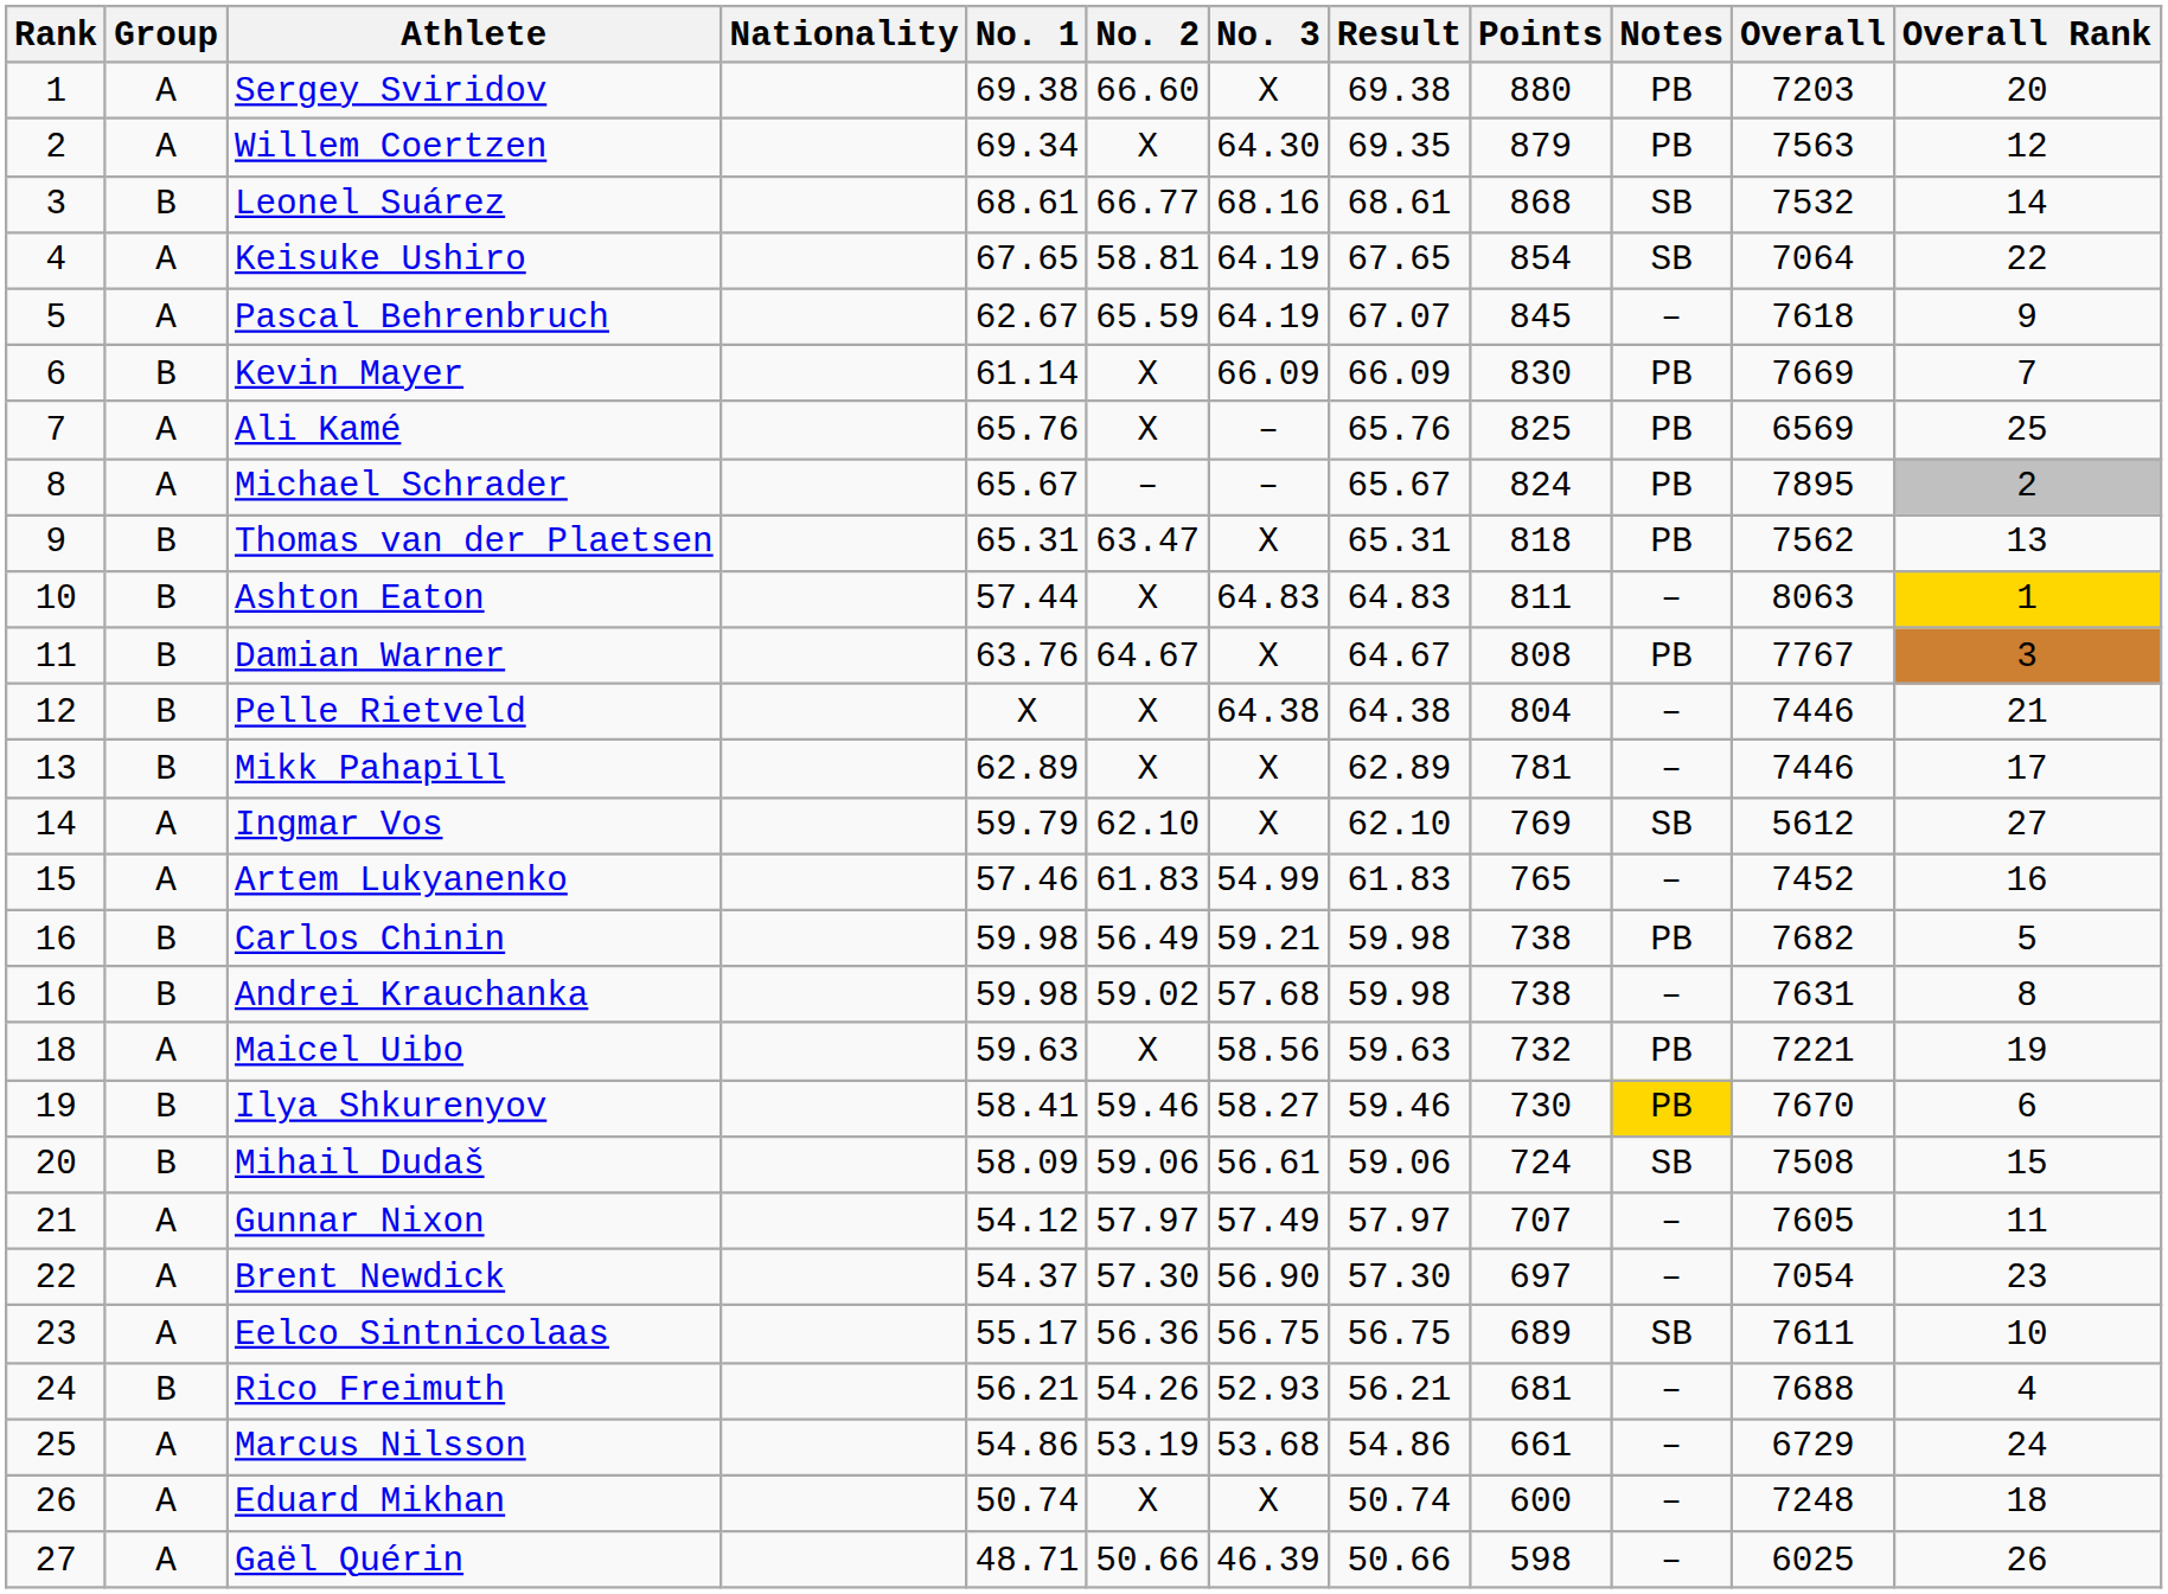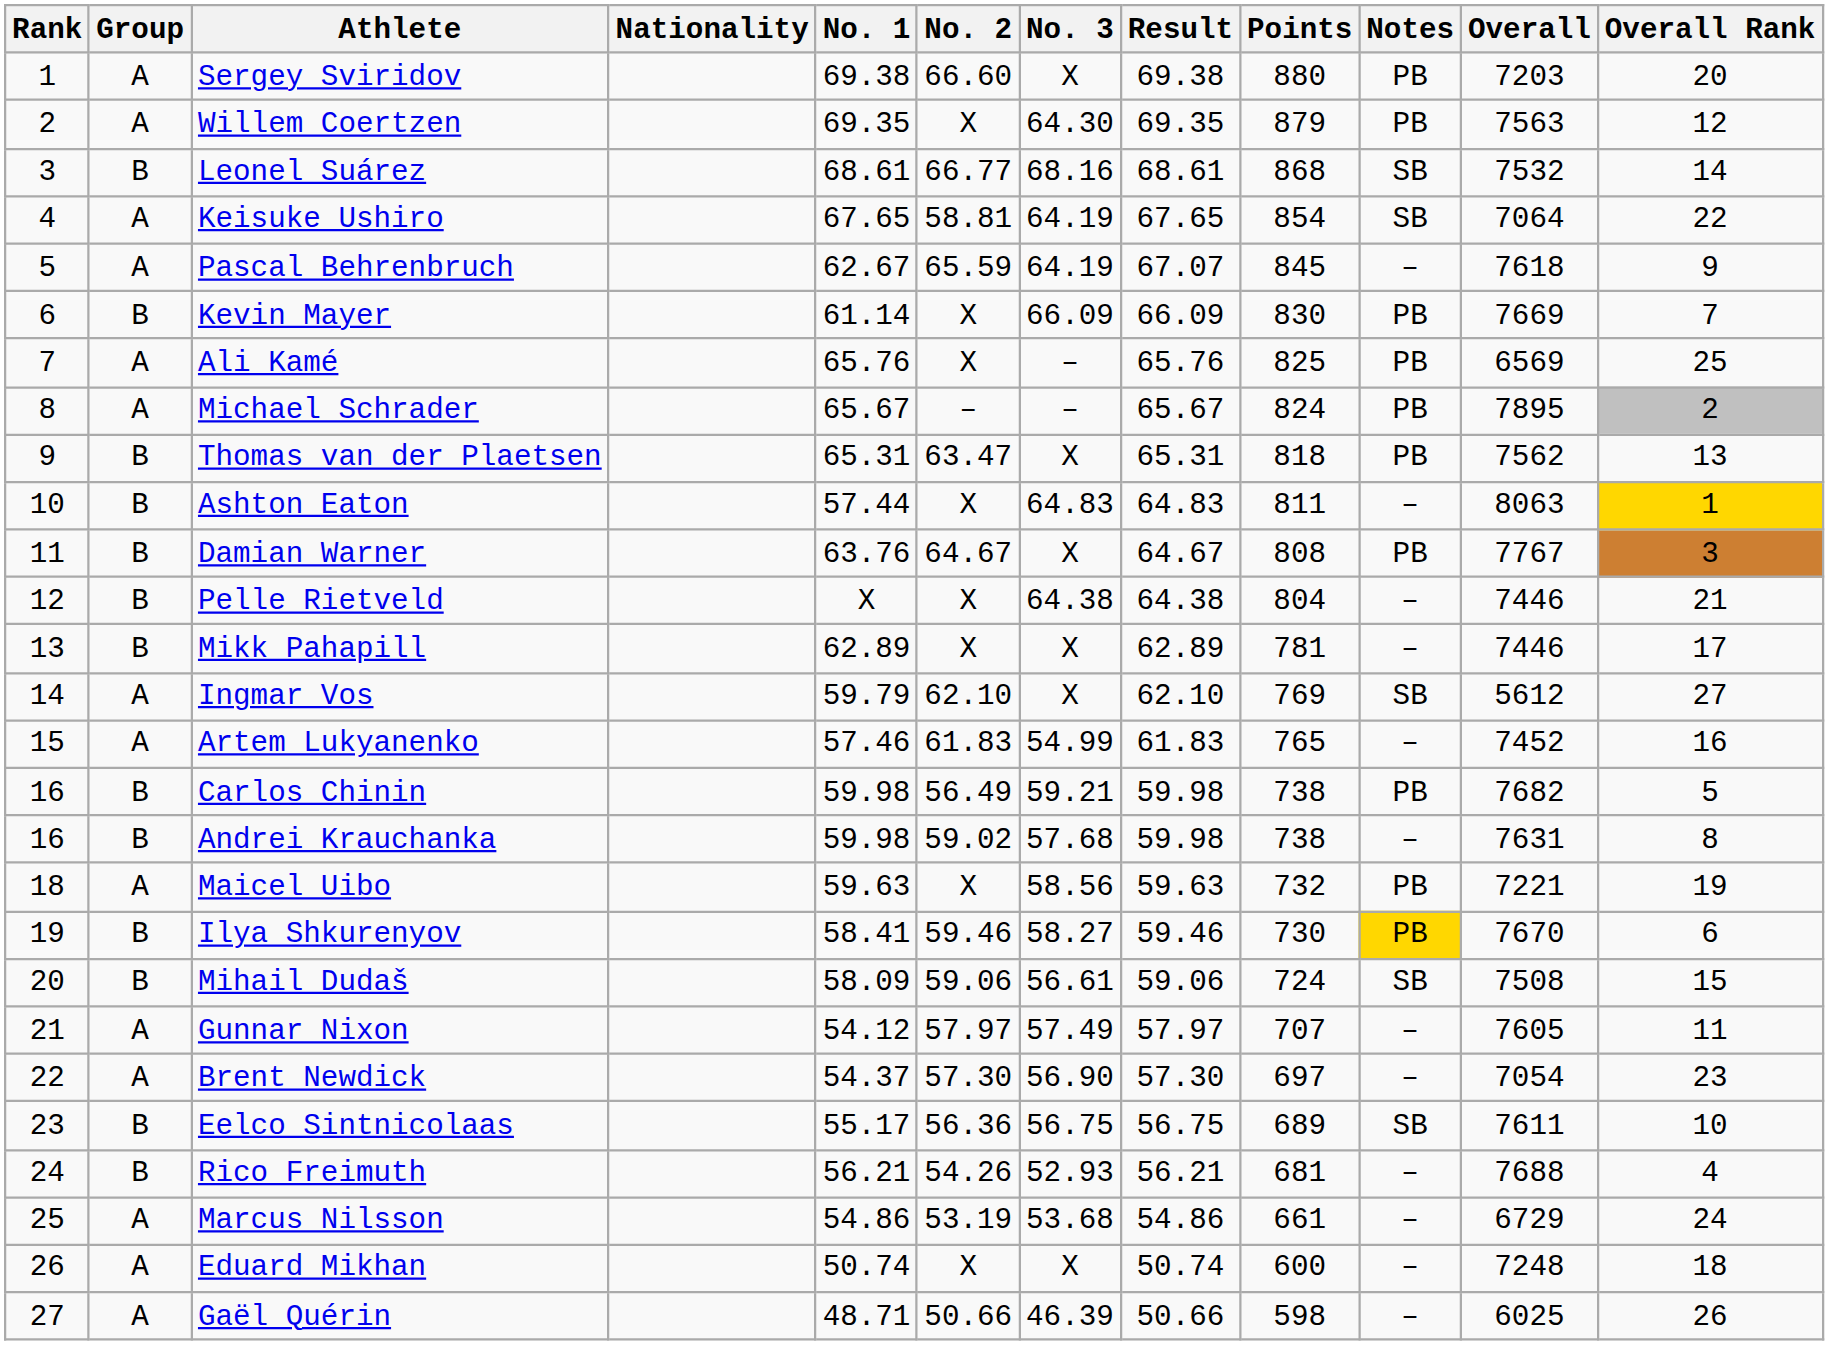 <table class="wikitable sortable" style="text-align:center">
 <tr>
 <th>Rank</th>
 <th>Group</th>
 <th>Athlete</th>
 <th>Nationality</th>
 <th>No. 1</th>
 <th>No. 2</th>
 <th>No. 3</th>
 <th>Result</th>
 <th>Points</th>
 <th>Notes</th>
 <th>Overall</th>
 <th>Overall Rank</th>
 </tr>
 <tr>
 <td>1</td>
 <td>A</td>
 <td align=left><a href='#'>Sergey Sviridov</a></td>
 <td align=left></td>
 <td>69.38</td>
 <td>66.60</td>
 <td>X</td>
 <td>69.38</td>
 <td>880</td>
 <td>PB</td>
 <td>7203</td>
 <td>20</td>
 </tr>
 <tr>
 <td>2</td>
 <td>A</td>
 <td align="left"><a href='#'>Willem Coertzen</a></td>
 <td align="left"></td>
-<td>69.34</td>
+<td>69.35</td>
 <td>X</td>
 <td>64.30</td>
 <td>69.35</td>
 <td>879</td>
 <td>PB</td>
 <td>7563</td>
 <td>12</td>
 </tr>
 <tr>
 <td>3</td>
 <td>B</td>
 <td align=left><a href='#'>Leonel Suárez</a></td>
 <td align=left></td>
 <td>68.61</td>
 <td>66.77</td>
 <td>68.16</td>
 <td>68.61</td>
 <td>868</td>
 <td>SB</td>
 <td>7532</td>
 <td>14</td>
 </tr>
 <tr>
 <td>4</td>
 <td>A</td>
 <td align="left"><a href='#'>Keisuke Ushiro</a></td>
 <td align="left"></td>
 <td>67.65</td>
 <td>58.81</td>
 <td>64.19</td>
 <td>67.65</td>
 <td>854</td>
 <td>SB</td>
 <td>7064</td>
 <td>22</td>
 </tr>
 <tr>
 <td>5</td>
 <td>A</td>
 <td align="left"><a href='#'>Pascal Behrenbruch</a></td>
 <td align="left"></td>
 <td>62.67</td>
 <td>65.59</td>
 <td>64.19</td>
 <td>67.07</td>
 <td>845</td>
 <td>–</td>
 <td>7618</td>
 <td>9</td>
 </tr>
 <tr>
 <td>6</td>
 <td>B</td>
 <td align="left"><a href='#'>Kevin Mayer</a></td>
 <td align="left"></td>
 <td>61.14</td>
 <td>X</td>
 <td>66.09</td>
 <td>66.09</td>
 <td>830</td>
 <td>PB</td>
 <td>7669</td>
 <td>7</td>
 </tr>
 <tr>
 <td>7</td>
 <td>A</td>
 <td align="left"><a href='#'>Ali Kamé</a></td>
 <td align="left"></td>
 <td>65.76</td>
 <td>X</td>
 <td>–</td>
 <td>65.76</td>
 <td>825</td>
 <td>PB</td>
 <td>6569</td>
 <td>25</td>
 </tr>
 <tr>
 <td>8</td>
 <td>A</td>
 <td align="left"><a href='#'>Michael Schrader</a></td>
 <td align="left"></td>
 <td>65.67</td>
 <td>–</td>
 <td>–</td>
 <td>65.67</td>
 <td>824</td>
 <td>PB</td>
 <td>7895</td>
 <td style="background-color:#c0c0c0">2</td>
 </tr>
 <tr>
 <td>9</td>
 <td>B</td>
 <td align=left><a href='#'>Thomas van der Plaetsen</a></td>
 <td align=left></td>
 <td>65.31</td>
 <td>63.47</td>
 <td>X</td>
 <td>65.31</td>
 <td>818</td>
 <td>PB</td>
 <td>7562</td>
 <td>13</td>
 </tr>
 <tr>
 <td>10</td>
 <td>B</td>
 <td align=left><a href='#'>Ashton Eaton</a></td>
 <td align=left></td>
 <td>57.44</td>
 <td>X</td>
 <td>64.83</td>
 <td>64.83</td>
 <td>811</td>
 <td>–</td>
 <td>8063</td>
 <td style="background-color:#ffd700">1</td>
 </tr>
 <tr>
 <td>11</td>
 <td>B</td>
 <td align=left><a href='#'>Damian Warner</a></td>
 <td align=left></td>
 <td>63.76</td>
 <td>64.67</td>
 <td>X</td>
 <td>64.67</td>
 <td>808</td>
 <td>PB</td>
 <td>7767</td>
 <td style="background-color:#cd7f32">3</td>
 </tr>
 <tr>
 <td>12</td>
 <td>B</td>
 <td align=left><a href='#'>Pelle Rietveld</a></td>
 <td align=left></td>
 <td>X</td>
 <td>X</td>
 <td>64.38</td>
 <td>64.38</td>
 <td>804</td>
 <td>–</td>
 <td>7446</td>
 <td>21</td>
 </tr>
 <tr>
 <td>13</td>
 <td>B</td>
 <td align="left"><a href='#'>Mikk Pahapill</a></td>
 <td align="left"></td>
 <td>62.89</td>
 <td>X</td>
 <td>X</td>
 <td>62.89</td>
 <td>781</td>
 <td>–</td>
 <td>7446</td>
 <td>17</td>
 </tr>
 <tr>
 <td>14</td>
 <td>A</td>
 <td align="left"><a href='#'>Ingmar Vos</a></td>
 <td align="left"></td>
 <td>59.79</td>
 <td>62.10</td>
 <td>X</td>
 <td>62.10</td>
 <td>769</td>
 <td>SB</td>
 <td>5612</td>
 <td>27</td>
 </tr>
 <tr>
 <td>15</td>
 <td>A</td>
 <td align=left><a href='#'>Artem Lukyanenko</a></td>
 <td align=left></td>
 <td>57.46</td>
 <td>61.83</td>
 <td>54.99</td>
 <td>61.83</td>
 <td>765</td>
 <td>–</td>
 <td>7452</td>
 <td>16</td>
 </tr>
 <tr>
 <td>16</td>
 <td>B</td>
 <td align="left"><a href='#'>Carlos Chinin</a></td>
 <td align="left"></td>
 <td>59.98</td>
 <td>56.49</td>
 <td>59.21</td>
 <td>59.98</td>
 <td>738</td>
 <td>PB</td>
 <td>7682</td>
 <td>5</td>
 </tr>
 <tr>
 <td>16</td>
 <td>B</td>
 <td align=left><a href='#'>Andrei Krauchanka</a></td>
 <td align=left></td>
 <td>59.98</td>
 <td>59.02</td>
 <td>57.68</td>
 <td>59.98</td>
 <td>738</td>
 <td>–</td>
 <td>7631</td>
 <td>8</td>
 </tr>
 <tr>
 <td>18</td>
 <td>A</td>
 <td align="left"><a href='#'>Maicel Uibo</a></td>
 <td align="left"></td>
 <td>59.63</td>
 <td>X</td>
 <td>58.56</td>
 <td>59.63</td>
 <td>732</td>
 <td>PB</td>
 <td>7221</td>
 <td>19</td>
 </tr>
 <tr>
 <td>19</td>
 <td>B</td>
 <td align=left><a href='#'>Ilya Shkurenyov</a></td>
 <td align=left></td>
 <td>58.41</td>
 <td>59.46</td>
 <td>58.27</td>
 <td>59.46</td>
 <td>730</td>
 <td style="background: gold;">PB</td>
 <td>7670</td>
 <td>6</td>
 </tr>
 <tr>
 <td>20</td>
 <td>B</td>
 <td align="left"><a href='#'>Mihail Dudaš</a></td>
 <td align="left"></td>
 <td>58.09</td>
 <td>59.06</td>
 <td>56.61</td>
 <td>59.06</td>
 <td>724</td>
 <td>SB</td>
 <td>7508</td>
 <td>15</td>
 </tr>
 <tr>
 <td>21</td>
 <td>A</td>
 <td align="left"><a href='#'>Gunnar Nixon</a></td>
 <td align="left"></td>
 <td>54.12</td>
 <td>57.97</td>
 <td>57.49</td>
 <td>57.97</td>
 <td>707</td>
 <td>–</td>
 <td>7605</td>
 <td>11</td>
 </tr>
 <tr>
 <td>22</td>
 <td>A</td>
 <td align=left><a href='#'>Brent Newdick</a></td>
 <td align=left></td>
 <td>54.37</td>
 <td>57.30</td>
 <td>56.90</td>
 <td>57.30</td>
 <td>697</td>
 <td>–</td>
 <td>7054</td>
 <td>23</td>
 </tr>
 <tr>
 <td>23</td>
-<td>A</td>
+<td>B</td>
 <td align=left><a href='#'>Eelco Sintnicolaas</a></td>
 <td align=left></td>
 <td>55.17</td>
 <td>56.36</td>
 <td>56.75</td>
 <td>56.75</td>
 <td>689</td>
 <td>SB</td>
 <td>7611</td>
 <td>10</td>
 </tr>
 <tr>
 <td>24</td>
 <td>B</td>
 <td align="left"><a href='#'>Rico Freimuth</a></td>
 <td align="left"></td>
 <td>56.21</td>
 <td>54.26</td>
 <td>52.93</td>
 <td>56.21</td>
 <td>681</td>
 <td>–</td>
 <td>7688</td>
 <td>4</td>
 </tr>
 <tr>
 <td>25</td>
 <td>A</td>
 <td align="left"><a href='#'>Marcus Nilsson</a></td>
 <td align="left"></td>
 <td>54.86</td>
 <td>53.19</td>
 <td>53.68</td>
 <td>54.86</td>
 <td>661</td>
 <td>–</td>
 <td>6729</td>
 <td>24</td>
 </tr>
 <tr>
 <td>26</td>
 <td>A</td>
 <td align="left"><a href='#'>Eduard Mikhan</a></td>
 <td align="left"></td>
 <td>50.74</td>
 <td>X</td>
 <td>X</td>
 <td>50.74</td>
 <td>600</td>
 <td>–</td>
 <td>7248</td>
 <td>18</td>
 </tr>
 <tr>
 <td>27</td>
 <td>A</td>
 <td align=left><a href='#'>Gaël Quérin</a></td>
 <td align=left></td>
 <td>48.71</td>
 <td>50.66</td>
 <td>46.39</td>
 <td>50.66</td>
 <td>598</td>
 <td>–</td>
 <td>6025</td>
 <td>26</td>
 </tr>
 </table>
